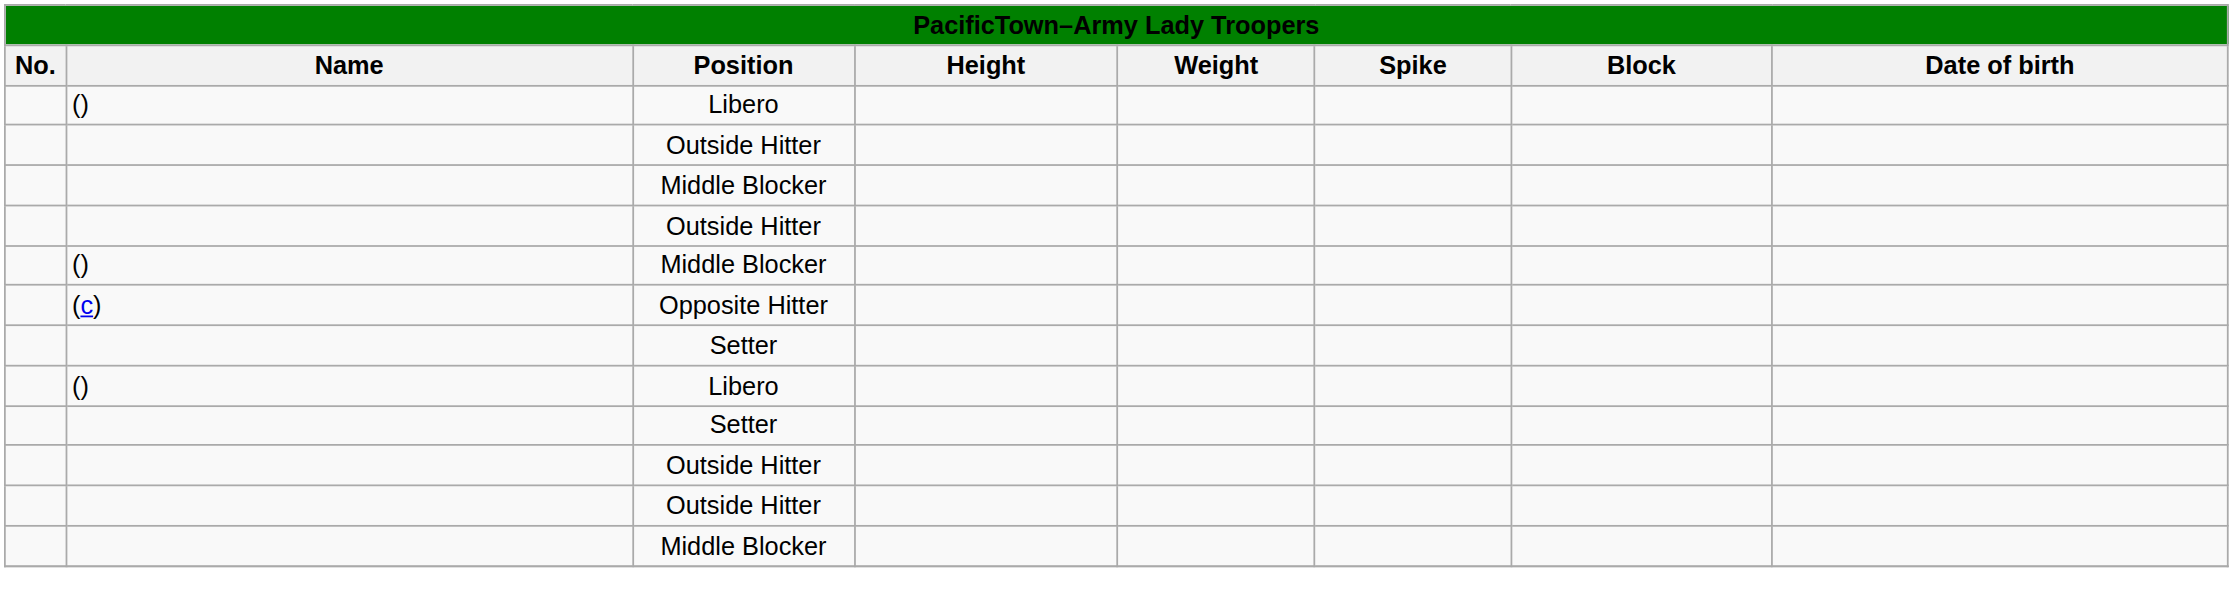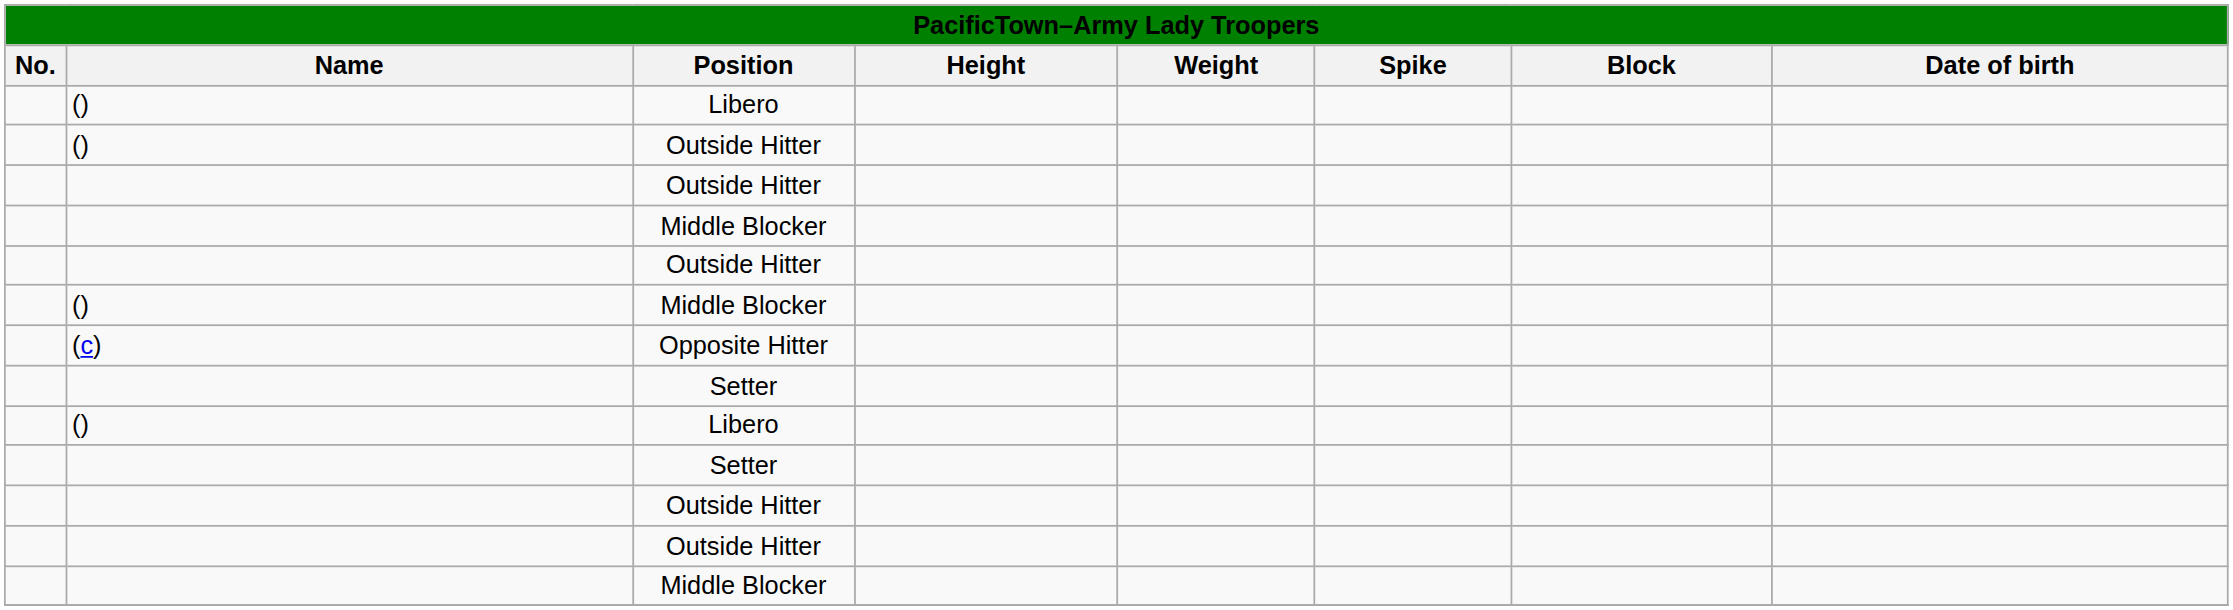 <table class="wikitable sortable" style="font-size:90%; text-align:center; width:100%;">
 <tr>
 <th style=background:green; colspan=8><span>PacificTown–Army Lady Troopers</span></th>
 </tr>
 <tr>
 <th style="width:2em;">No.</th>
 <th style="width:25em;">Name</th>
 <th style="width:9em;">Position</th>
 <th style="width:11em;">Height</th>
 <th style="width:8em;">Weight</th>
 <th style="width:8em;">Spike</th>
 <th style="width:11em;">Block</th>
 <th style="width:20em;">Date of birth</th>
 </tr>
 <tr>
 <td></td>
 <td align=left>  ()</td>
 <td>Libero</td>
+<td></td>
+<td></td>
+<td></td>
+<td></td>
+<td align=right></td>
+</tr>
+<tr>
+<td></td>
+<td align=left>  ()</td>
+<td>Outside Hitter</td>
 <td></td>
 <td></td>
 <td></td>
 <td></td>
 <td align=right></td>
 </tr>
 <tr>
 <td></td>
 <td align=left> </td>
 <td>Outside Hitter</td>
 <td></td>
 <td></td>
 <td></td>
 <td></td>
 <td align=right></td>
 </tr>
 <tr>
 <td></td>
 <td align=left> </td>
 <td>Middle Blocker</td>
 <td></td>
 <td></td>
 <td></td>
 <td></td>
 <td align=right></td>
 </tr>
 <tr>
 <td></td>
 <td align=left> </td>
 <td>Outside Hitter</td>
 <td></td>
 <td></td>
 <td></td>
 <td></td>
 <td align=right></td>
 </tr>
 <tr>
 <td></td>
 <td align=left>  ()</td>
 <td>Middle Blocker</td>
 <td></td>
 <td></td>
 <td></td>
 <td></td>
 <td align=right></td>
 </tr>
 <tr>
 <td></td>
 <td align=left>  (<a href='#'>c</a>)</td>
 <td>Opposite Hitter</td>
 <td></td>
 <td></td>
 <td></td>
 <td></td>
 <td align=right></td>
 </tr>
 <tr>
 <td></td>
 <td align=left> </td>
 <td>Setter</td>
 <td></td>
 <td></td>
 <td></td>
 <td></td>
 <td align=right></td>
 </tr>
 <tr>
 <td></td>
 <td align=left>  ()</td>
 <td>Libero</td>
 <td></td>
 <td></td>
 <td></td>
 <td></td>
 <td align=right></td>
 </tr>
 <tr>
 <td></td>
 <td align=left> </td>
 <td>Setter</td>
 <td></td>
 <td></td>
 <td></td>
 <td></td>
 <td align=right></td>
 </tr>
 <tr>
 <td></td>
 <td align=left> </td>
 <td>Outside Hitter</td>
 <td></td>
 <td></td>
 <td></td>
 <td></td>
 <td align=right></td>
 </tr>
 <tr>
 <td></td>
 <td align=left> </td>
 <td>Outside Hitter</td>
 <td></td>
 <td></td>
 <td></td>
 <td></td>
 <td align=right></td>
 </tr>
 <tr>
 <td></td>
 <td align=left> </td>
 <td>Middle Blocker</td>
 <td></td>
 <td></td>
 <td></td>
 <td></td>
 <td align=right></td>
 </tr>
 <tr>
 </tr>
 </table>
